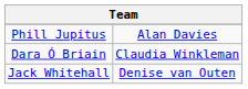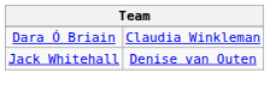 <table class="wikitable" style="text-align:center">
 <tr>
 <th colspan=2 scope="col">Team</th>
 </tr>
 <tr>
-</tr>
-<tr>
-<td><a href='#'>Phill Jupitus</a></td>
-<td><a href='#'>Alan Davies</a></td>
 </tr>
 <tr>
 <td><a href='#'>Dara Ó Briain</a></td>
 <td><a href='#'>Claudia Winkleman</a></td>
 </tr>
 <tr>
 <td><a href='#'>Jack Whitehall</a></td>
 <td><a href='#'>Denise van Outen</a></td>
 </tr>
 </table>
